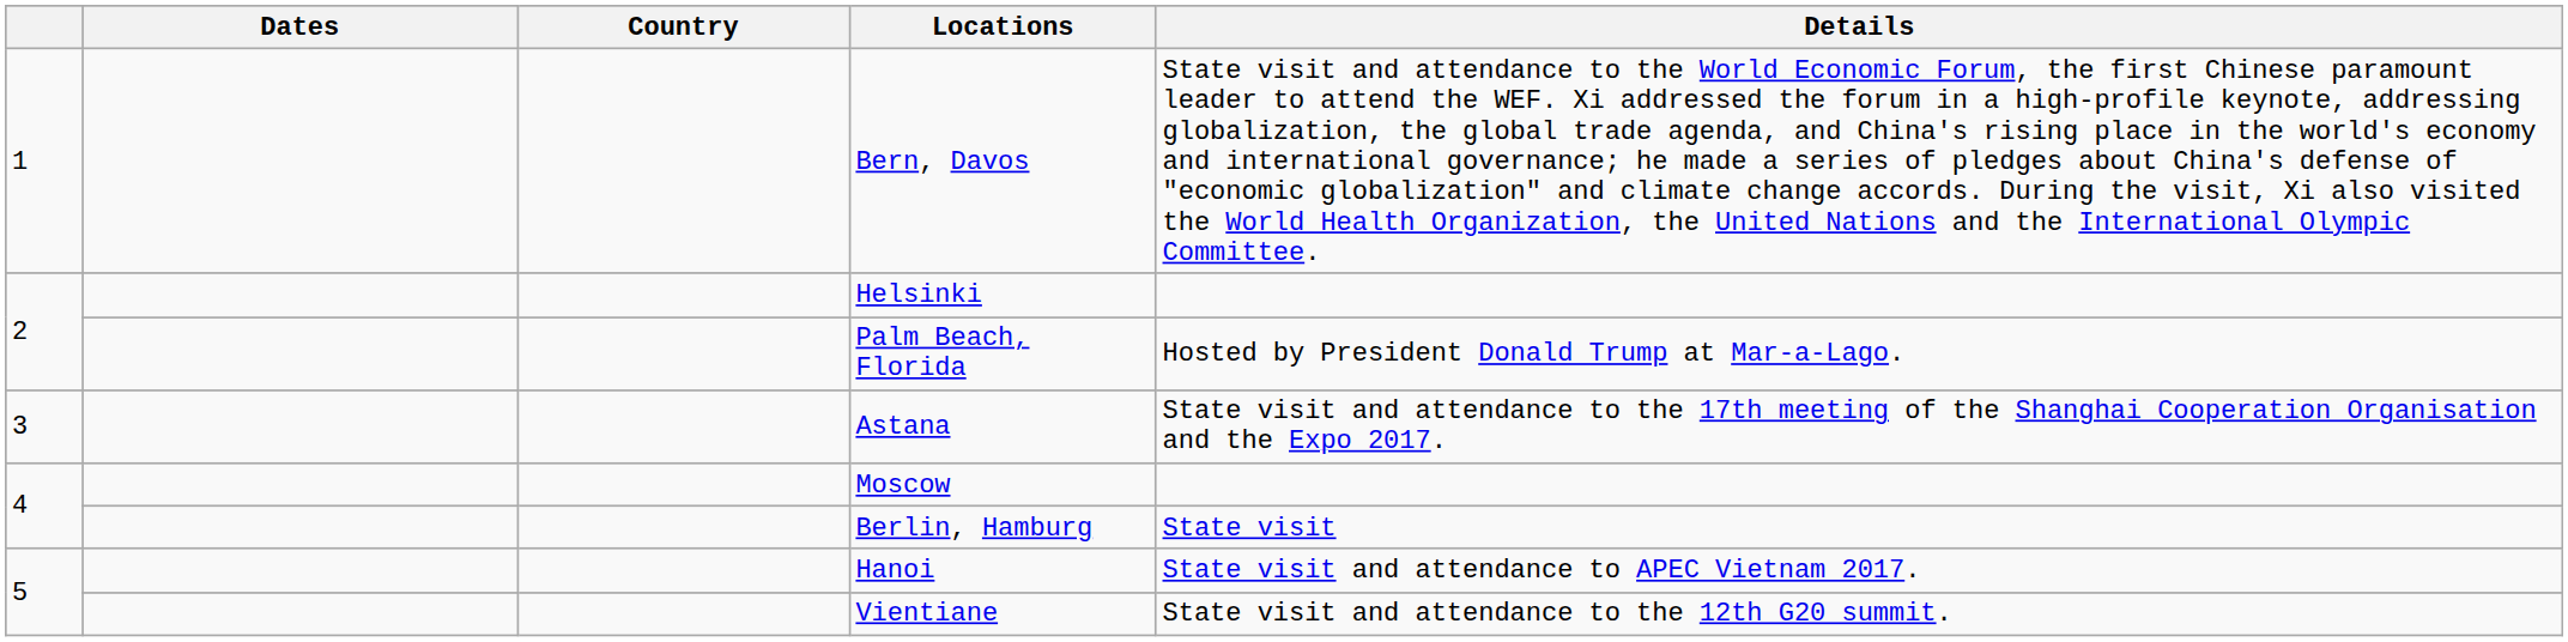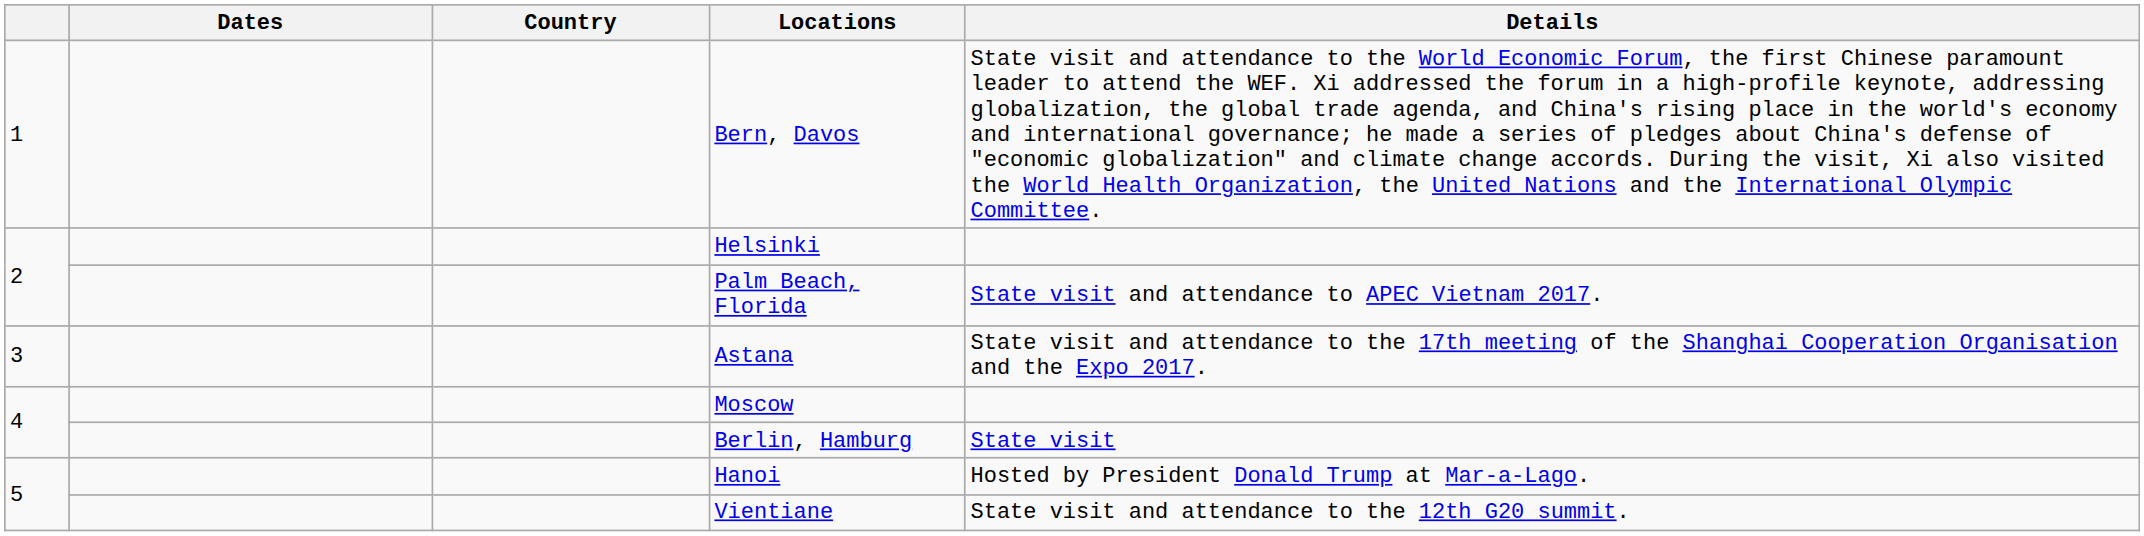 <table class="wikitable sortable" style="margin:1em auto 1em auto;">
 <tr>
 <th style="width: 3%;"></th>
 <th style="width: 17%;">Dates</th>
 <th style="width: 13%;">Country</th>
 <th style="width: 12%;">Locations</th>
 <th style="width: 55%;">Details</th>
 </tr>
 <tr>
 <td>1</td>
 <td></td>
 <td></td>
 <td><a href='#'>Bern</a>, <a href='#'>Davos</a></td>
 <td>State visit and attendance to the <a href='#'>World Economic Forum</a>, the first Chinese paramount leader to attend the WEF. Xi addressed the forum in a high-profile keynote, addressing globalization, the global trade agenda, and China's rising place in the world's economy and international governance; he made a series of pledges about China's defense of "economic globalization" and climate change accords. During the visit, Xi also visited the <a href='#'>World Health Organization</a>, the <a href='#'>United Nations</a> and the <a href='#'>International Olympic Committee</a>.</td>
 </tr>
 <tr>
 <td rowspan=2>2</td>
 <td></td>
 <td></td>
 <td><a href='#'>Helsinki</a></td>
 <td></td>
 </tr>
 <tr>
 <td></td>
 <td></td>
 <td><a href='#'>Palm Beach, Florida</a></td>
-<td>Hosted by President <a href='#'>Donald Trump</a> at <a href='#'>Mar-a-Lago</a>.</td>
+<td><a href='#'>State visit</a> and attendance to <a href='#'>APEC Vietnam 2017</a>.</td>
 </tr>
 <tr>
 <td>3</td>
 <td></td>
 <td></td>
 <td><a href='#'>Astana</a></td>
 <td>State visit and attendance to the <a href='#'>17th meeting</a> of the <a href='#'>Shanghai Cooperation Organisation</a> and the <a href='#'>Expo 2017</a>.</td>
 </tr>
 <tr>
 <td rowspan=2>4</td>
 <td></td>
 <td></td>
 <td><a href='#'>Moscow</a></td>
 <td></td>
 </tr>
 <tr>
 <td></td>
 <td></td>
 <td><a href='#'>Berlin</a>, <a href='#'>Hamburg</a></td>
 <td><a href='#'>State visit</a></td>
 </tr>
 <tr>
 <td rowspan=2>5</td>
 <td></td>
 <td></td>
 <td><a href='#'>Hanoi</a></td>
-<td><a href='#'>State visit</a> and attendance to <a href='#'>APEC Vietnam 2017</a>.</td>
+<td>Hosted by President <a href='#'>Donald Trump</a> at <a href='#'>Mar-a-Lago</a>.</td>
 </tr>
 <tr>
 <td></td>
 <td></td>
 <td><a href='#'>Vientiane</a></td>
 <td>State visit and attendance to the <a href='#'>12th G20 summit</a>.</td>
 </tr>
 </table>
